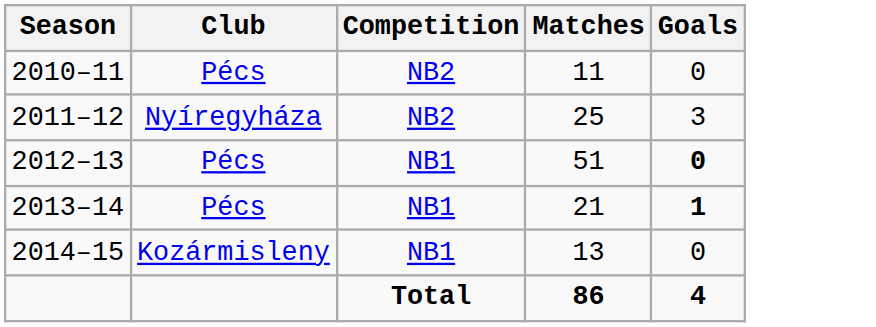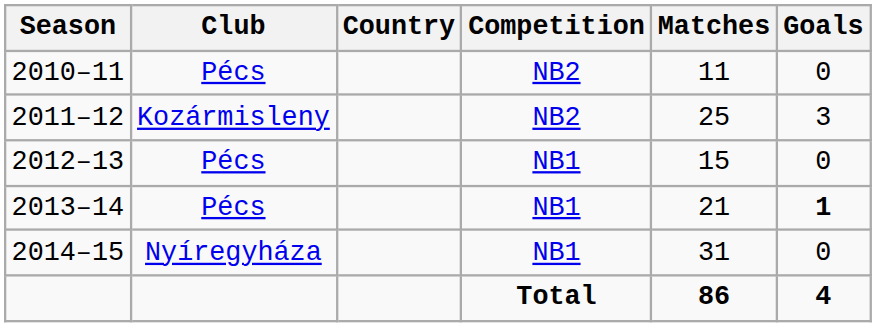 <table class="wikitable" style="font-size:90%; text-align: center;">
 <tr ---->
 <th>Season</th>
 <th>Club</th>
+<th>Country</th>
 <th>Competition</th>
 <th>Matches</th>
 <th>Goals</th>
 </tr>
 <tr ---->
 <td>2010–11</td>
 <td><a href='#'>Pécs</a></td>
+<td></td>
 <td><a href='#'>NB2</a></td>
 <td>11</td>
 <td>0</td>
 </tr>
 <tr ---->
 <td>2011–12</td>
-<td><a href='#'>Nyíregyháza</a></td>
+<td><a href='#'>Kozármisleny</a></td>
+<td></td>
 <td><a href='#'>NB2</a></td>
 <td>25</td>
 <td>3</td>
 </tr>
 <tr ---->
 <td>2012–13</td>
 <td><a href='#'>Pécs</a></td>
+<td></td>
 <td><a href='#'>NB1</a></td>
-<td>51</td>
-<td><strong>0</strong></td>
+<td>15</td>
+<td>0</td>
 </tr>
 <tr ---->
 <td>2013–14</td>
 <td><a href='#'>Pécs</a></td>
+<td></td>
 <td><a href='#'>NB1</a></td>
 <td>21</td>
 <td><strong>1</strong></td>
 </tr>
 <tr ---->
 <td>2014–15</td>
-<td><a href='#'>Kozármisleny</a></td>
+<td><a href='#'>Nyíregyháza</a></td>
+<td></td>
 <td><a href='#'>NB1</a></td>
-<td>13</td>
+<td>31</td>
 <td>0</td>
 </tr>
 <tr ---->
+<td></td>
 <td></td>
 <td></td>
 <td><strong>Total</strong></td>
 <td><strong>86</strong></td>
 <td><strong>4</strong></td>
 </tr>
 </table>
